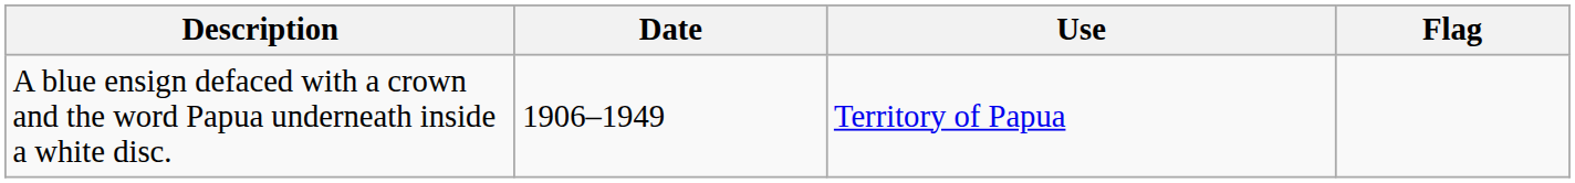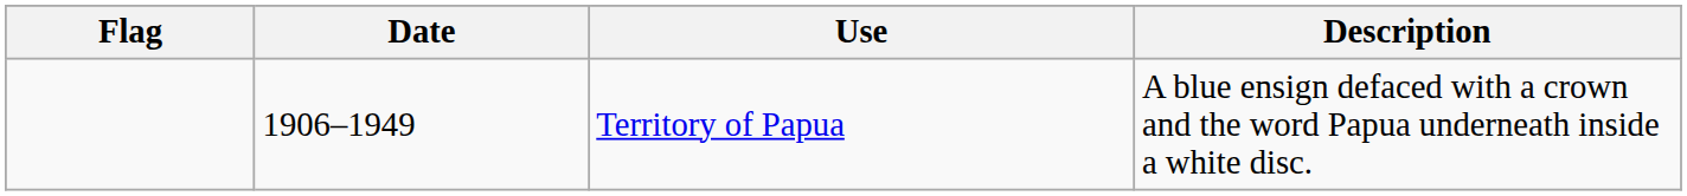 <table class="wikitable">
 <tr style="background:#efefef;">
-<th style="width:250px;">Description</th>
+<th style="width:110px;">Flag</th>
 <th style="width:150px;">Date</th>
 <th style="width:250px;">Use</th>
-<th style="width:110px;">Flag</th>
+<th style="width:250px;">Description</th>
 </tr>
 <tr>
-<td>A blue ensign defaced with a crown and the word Papua underneath inside a white disc.</td>
+<td></td>
 <td>1906–1949</td>
 <td><a href='#'>Territory of Papua</a></td>
-<td></td>
+<td>A blue ensign defaced with a crown and the word Papua underneath inside a white disc.</td>
 </tr>
 </table>
